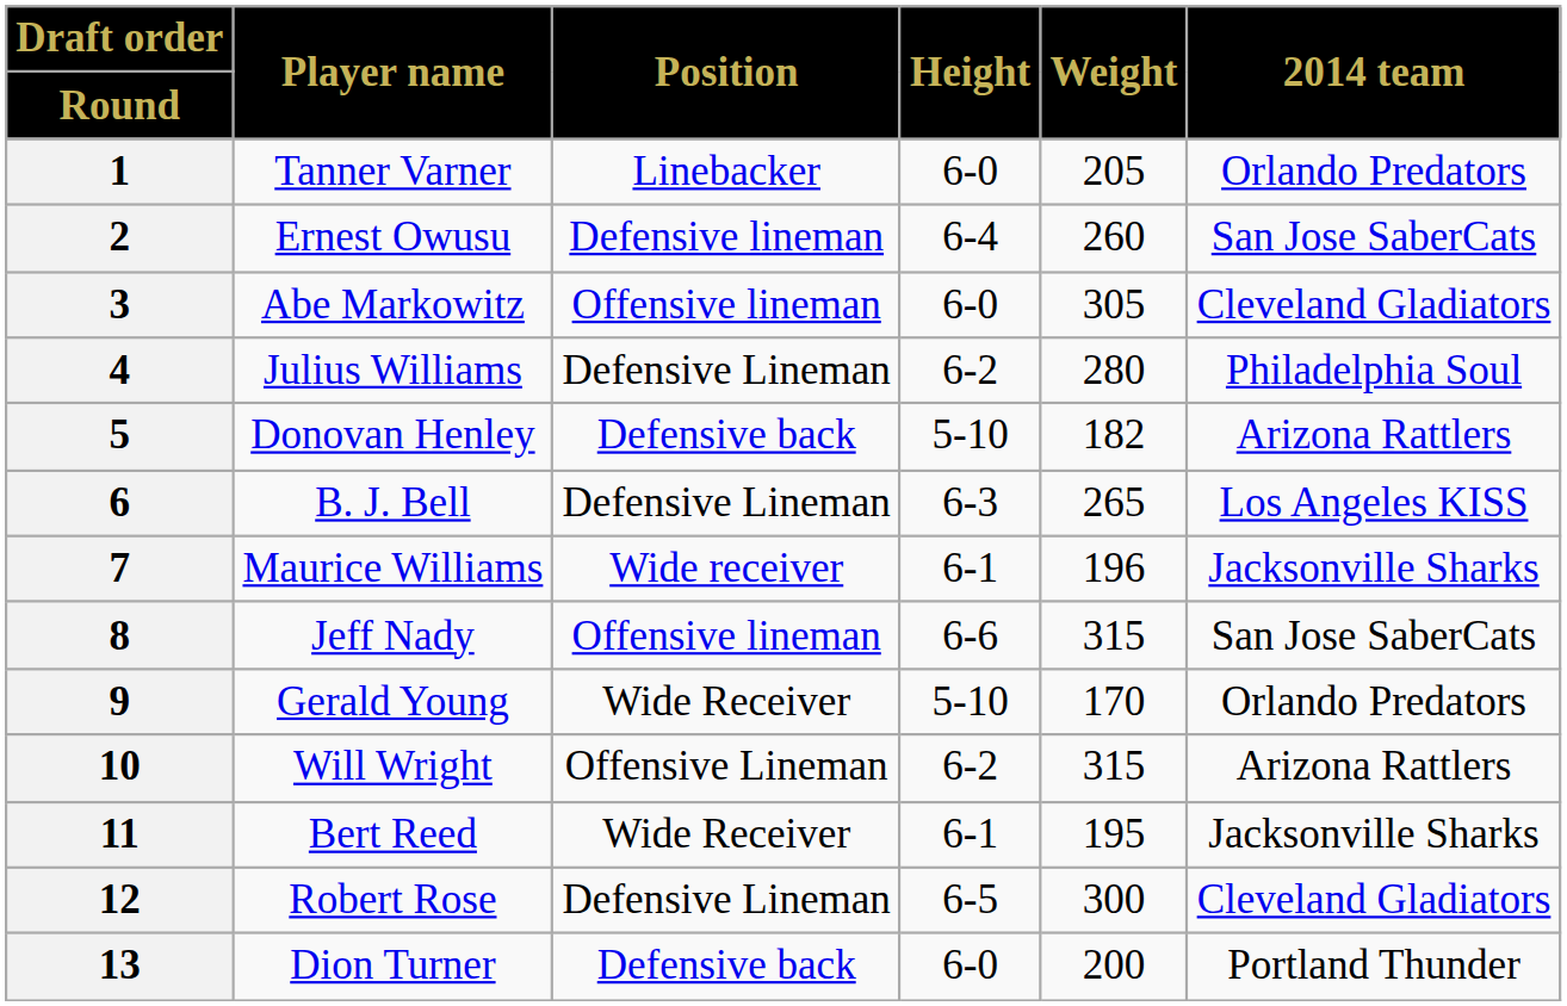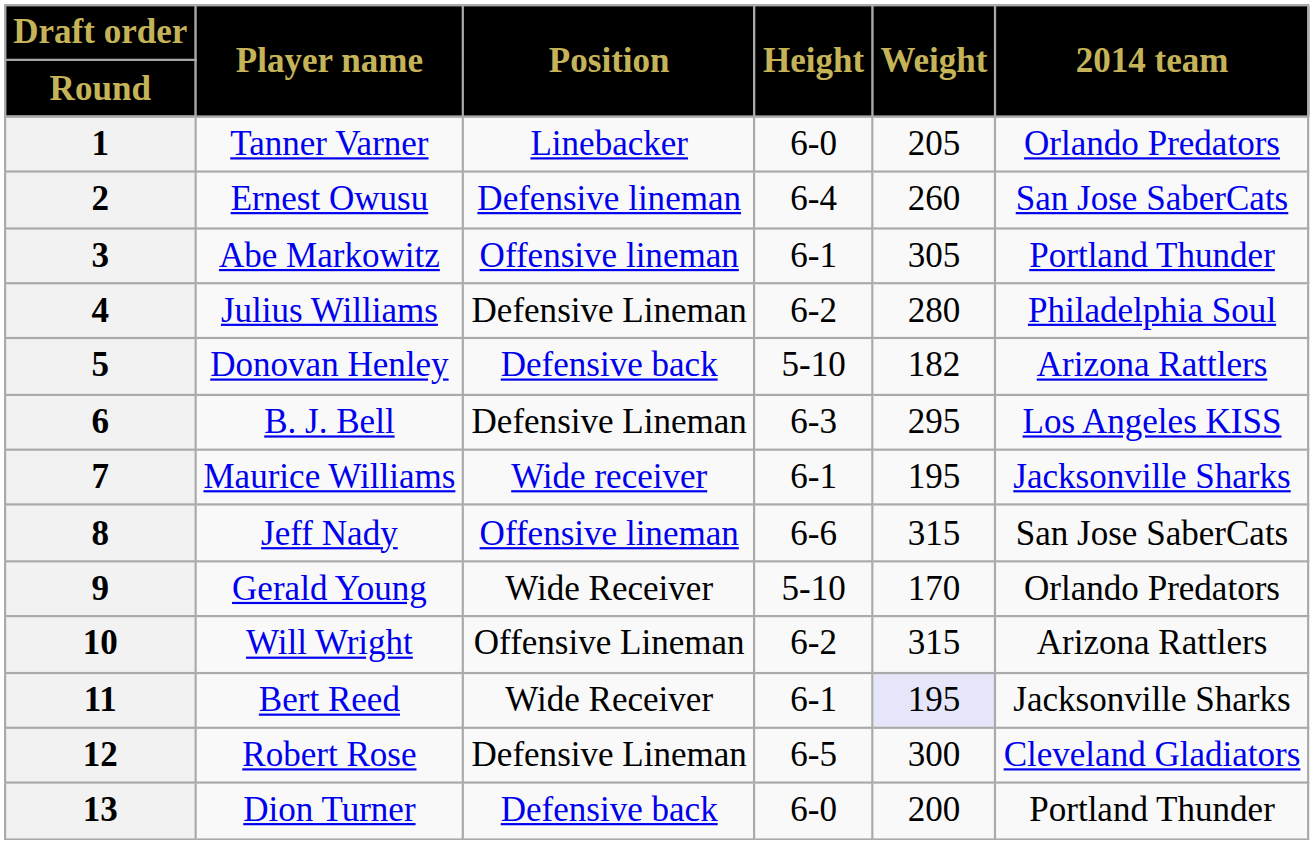 <table class="wikitable" style="text-align:center">
 <tr>
 <th colspan="1" style="background:black;color:#C5B358">Draft order</th>
 <th rowspan="2" style="background:black;color:#C5B358">Player name</th>
 <th rowspan="2" style="background:black;color:#C5B358">Position</th>
 <th rowspan="2" style="background:black;color:#C5B358">Height</th>
 <th rowspan="2" style="background:black;color:#C5B358">Weight</th>
 <th rowspan="2" style="background:black;color:#C5B358">2014 team</th>
 </tr>
 <tr>
 <th style="background:black;color:#C5B358">Round</th>
 </tr>
 <tr>
 <th>1</th>
 <td><a href='#'>Tanner Varner</a></td>
 <td><a href='#'>Linebacker</a></td>
 <td>6-0</td>
 <td>205</td>
 <td><a href='#'>Orlando Predators</a></td>
 </tr>
 <tr>
 <th>2</th>
 <td><a href='#'>Ernest Owusu</a></td>
 <td><a href='#'>Defensive lineman</a></td>
 <td>6-4</td>
 <td>260</td>
 <td><a href='#'>San Jose SaberCats</a></td>
 </tr>
 <tr>
 <th>3</th>
 <td><a href='#'>Abe Markowitz</a></td>
 <td><a href='#'>Offensive lineman</a></td>
-<td>6-0</td>
+<td>6-1</td>
 <td>305</td>
-<td><a href='#'>Cleveland Gladiators</a></td>
+<td><a href='#'>Portland Thunder</a></td>
 </tr>
 <tr>
 <th>4</th>
 <td><a href='#'>Julius Williams</a></td>
 <td>Defensive Lineman</td>
 <td>6-2</td>
 <td>280</td>
 <td><a href='#'>Philadelphia Soul</a></td>
 </tr>
 <tr>
 <th>5</th>
 <td><a href='#'>Donovan Henley</a></td>
 <td><a href='#'>Defensive back</a></td>
 <td>5-10</td>
 <td>182</td>
 <td><a href='#'>Arizona Rattlers</a></td>
 </tr>
 <tr>
 <th>6</th>
 <td><a href='#'>B. J. Bell</a></td>
 <td>Defensive Lineman</td>
 <td>6-3</td>
-<td>265</td>
+<td>295</td>
 <td><a href='#'>Los Angeles KISS</a></td>
 </tr>
 <tr>
 <th>7</th>
 <td><a href='#'>Maurice Williams</a></td>
 <td><a href='#'>Wide receiver</a></td>
 <td>6-1</td>
-<td>196</td>
+<td>195</td>
 <td><a href='#'>Jacksonville Sharks</a></td>
 </tr>
 <tr>
 <th>8</th>
 <td><a href='#'>Jeff Nady</a></td>
 <td><a href='#'>Offensive lineman</a></td>
 <td>6-6</td>
 <td>315</td>
 <td>San Jose SaberCats</td>
 </tr>
 <tr>
 <th>9</th>
 <td><a href='#'>Gerald Young</a></td>
 <td>Wide Receiver</td>
 <td>5-10</td>
 <td>170</td>
 <td>Orlando Predators</td>
 </tr>
 <tr>
 <th>10</th>
 <td><a href='#'>Will Wright</a></td>
 <td>Offensive Lineman</td>
 <td>6-2</td>
 <td>315</td>
 <td>Arizona Rattlers</td>
 </tr>
 <tr>
 <th>11</th>
 <td><a href='#'>Bert Reed</a></td>
 <td>Wide Receiver</td>
 <td>6-1</td>
-<td>195</td>
+<td style="background: lavender;">195</td>
 <td>Jacksonville Sharks</td>
 </tr>
 <tr>
 <th>12</th>
 <td><a href='#'>Robert Rose</a></td>
 <td>Defensive Lineman</td>
 <td>6-5</td>
 <td>300</td>
 <td><a href='#'>Cleveland Gladiators</a></td>
 </tr>
 <tr>
 <th>13</th>
 <td><a href='#'>Dion Turner</a></td>
 <td><a href='#'>Defensive back</a></td>
 <td>6-0</td>
 <td>200</td>
 <td>Portland Thunder</td>
 </tr>
 </table>
